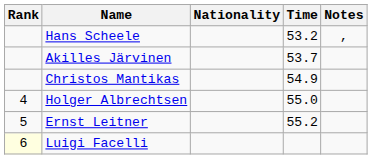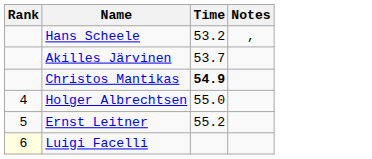 <table class="wikitable sortable" style="text-align:center">
 <tr>
 <th>Rank</th>
 <th>Name</th>
-<th>Nationality</th>
 <th>Time</th>
 <th>Notes</th>
 </tr>
 <tr>
 <td></td>
 <td align=left><a href='#'>Hans Scheele</a></td>
-<td align=left></td>
 <td>53.2</td>
 <td>, </td>
 </tr>
 <tr>
 <td></td>
 <td align=left><a href='#'>Akilles Järvinen</a></td>
-<td align=left></td>
 <td>53.7</td>
 <td></td>
 </tr>
 <tr>
 <td></td>
 <td align=left><a href='#'>Christos Mantikas</a></td>
-<td align=left></td>
-<td>54.9</td>
+<td><strong>54.9</strong></td>
 <td></td>
 </tr>
 <tr>
 <td>4</td>
 <td align=left><a href='#'>Holger Albrechtsen</a></td>
-<td align=left></td>
 <td>55.0</td>
 <td></td>
 </tr>
 <tr>
 <td>5</td>
 <td align=left><a href='#'>Ernst Leitner</a></td>
-<td align=left></td>
 <td>55.2</td>
 <td></td>
 </tr>
 <tr>
 <td style="background: lightyellow;">6</td>
 <td align=left><a href='#'>Luigi Facelli</a></td>
-<td align=left></td>
 <td></td>
 <td></td>
 </tr>
 </table>
